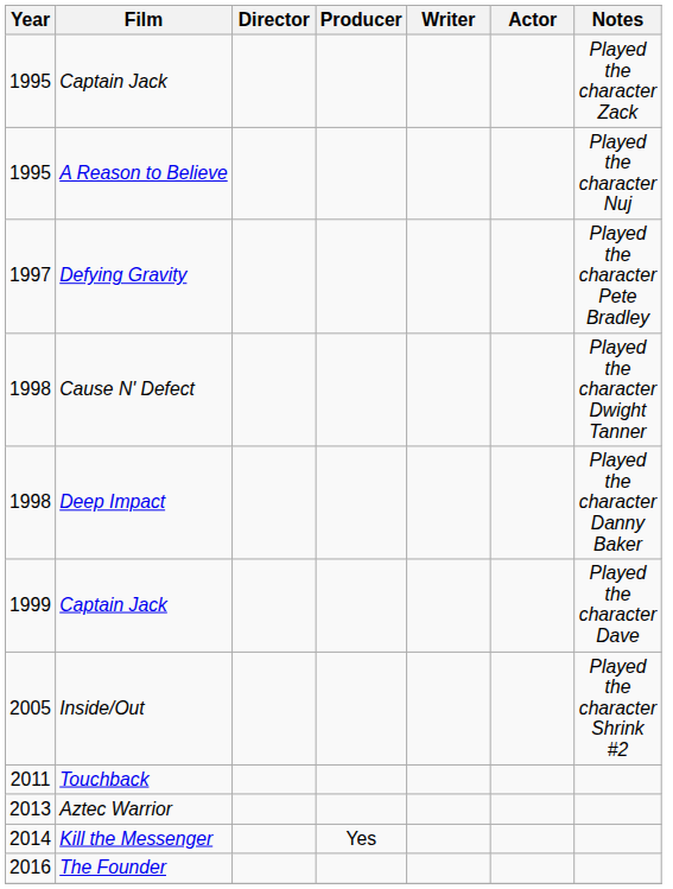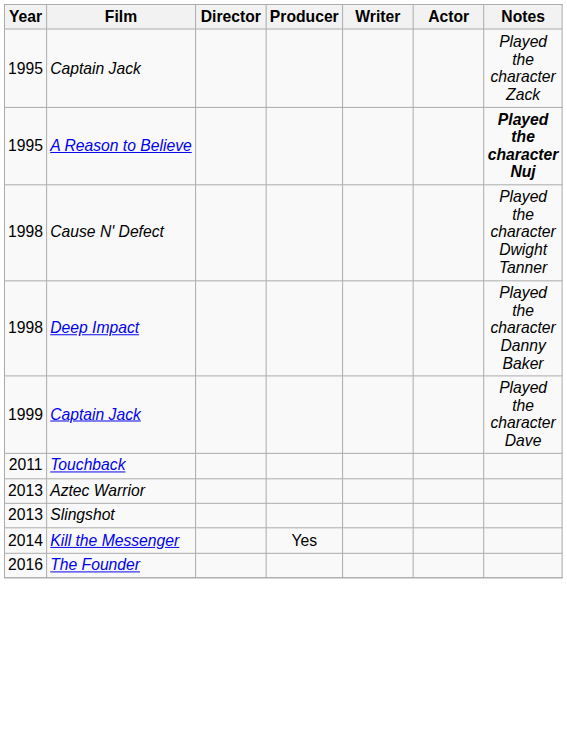 <table class="wikitable sortable" style="text-align:center">
 <tr>
 <th style="width:33px;">Year</th>
 <th>Film</th>
 <th style="width:65px;">Director</th>
 <th width=65>Producer</th>
 <th width=65>Writer</th>
 <th width=65>Actor</th>
 <th width=65>Notes</th>
 </tr>
 <tr>
 <td>1995</td>
 <td style="text-align:left"><em>Captain Jack</em></td>
 <td></td>
 <td></td>
 <td></td>
 <td></td>
 <td><em>Played the character Zack</em></td>
 </tr>
 <tr>
 <td>1995</td>
 <td style="text-align:left"><em><a href='#'>A Reason to Believe</a></em></td>
 <td></td>
 <td></td>
 <td></td>
 <td></td>
-<td><em>Played the character Nuj</em></td>
-</tr>
-<tr>
-<td>1997</td>
-<td style="text-align:left"><em><a href='#'>Defying Gravity</a></em></td>
-<td></td>
-<td></td>
-<td></td>
-<td></td>
-<td><em>Played the character Pete Bradley</em></td>
+<td><strong><em>Played the character Nuj</em></strong></td>
 </tr>
 <tr>
 <td>1998</td>
 <td style="text-align:left"><em>Cause N' Defect</em></td>
 <td></td>
 <td></td>
 <td></td>
 <td></td>
 <td><em>Played the character Dwight Tanner</em></td>
 </tr>
 <tr>
 <td>1998</td>
 <td style="text-align:left"><em><a href='#'>Deep Impact</a></em></td>
 <td></td>
 <td></td>
 <td></td>
 <td></td>
 <td><em>Played the character Danny Baker</em></td>
 </tr>
 <tr>
 <td>1999</td>
 <td style="text-align:left"><em><a href='#'>Captain Jack</a></em></td>
 <td></td>
 <td></td>
 <td></td>
 <td></td>
 <td><em>Played the character Dave</em></td>
 </tr>
 <tr>
-<td>2005</td>
-<td style="text-align:left"><em>Inside/Out</em></td>
-<td></td>
-<td></td>
-<td></td>
-<td></td>
-<td><em>Played the character Shrink #2</em></td>
-</tr>
-<tr>
 <td>2011</td>
 <td style="text-align:left"><em><a href='#'>Touchback</a></em></td>
 <td></td>
 <td></td>
 <td></td>
 <td></td>
 <td></td>
 </tr>
 <tr>
 <td>2013</td>
 <td style="text-align:left"><em>Aztec Warrior</em></td>
+<td></td>
+<td></td>
+<td></td>
+<td></td>
+<td></td>
+</tr>
+<tr>
+<td>2013</td>
+<td style="text-align:left"><em>Slingshot</em></td>
 <td></td>
 <td></td>
 <td></td>
 <td></td>
 <td></td>
 </tr>
 <tr>
 <td>2014</td>
 <td style="text-align:left"><em><a href='#'>Kill the Messenger</a></em></td>
 <td></td>
 <td>Yes</td>
 <td></td>
 <td></td>
 <td></td>
 </tr>
 <tr>
 <td>2016</td>
 <td style="text-align:left"><em><a href='#'>The Founder</a></em></td>
 <td></td>
 <td></td>
 <td></td>
 <td></td>
 <td></td>
 </tr>
 <tr>
 </tr>
 </table>
